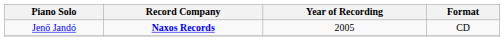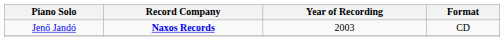 <table class="wikitable" width="800px">
 <tr>
 <th align="center">Piano Solo</th>
 <th align="center">Record Company</th>
 <th align="center">Year of Recording</th>
 <th align="center">Format</th>
 </tr>
 <tr>
 <td align="center"><a href='#'>Jenő Jandó</a></td>
 <td align="center"><strong><a href='#'>Naxos Records</a></strong></td>
-<td align="center">2005</td>
+<td align="center">2003</td>
 <td align="center">CD</td>
 </tr>
 <tr>
 </tr>
 </table>
